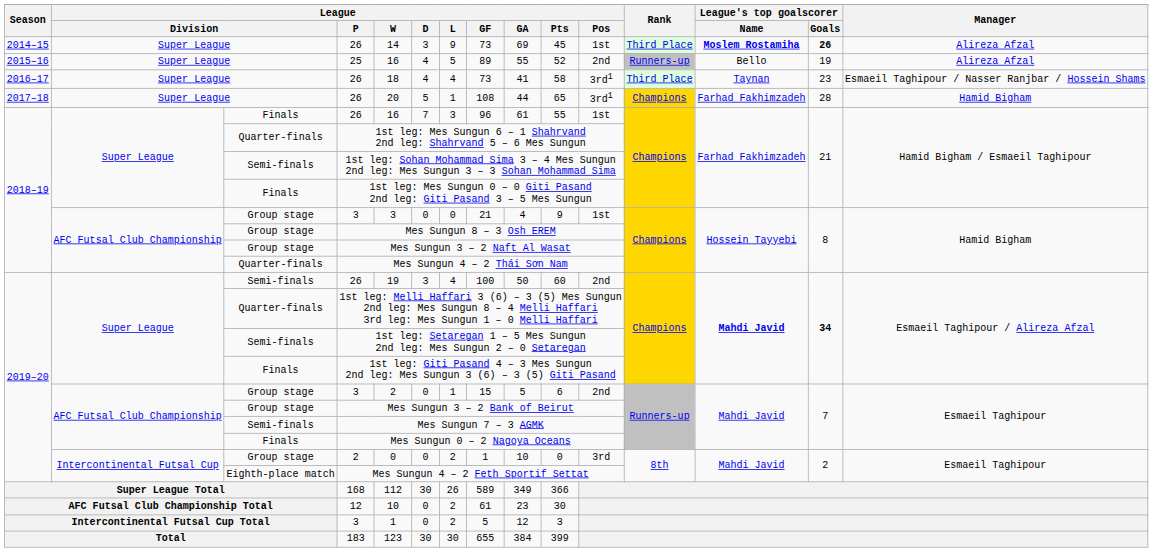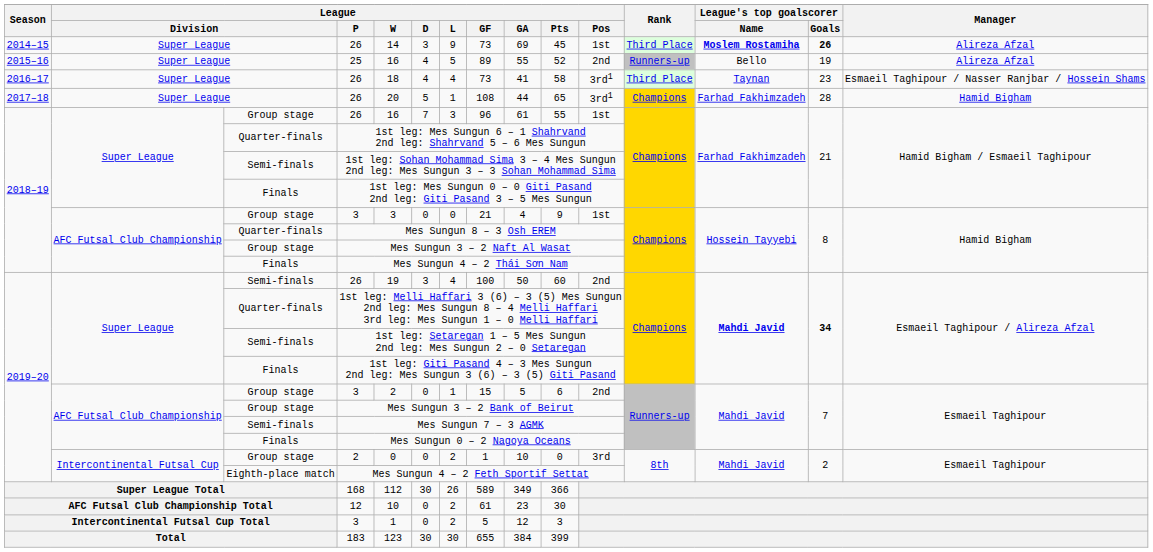 <table class="wikitable" style="text-align: center">
 <tr>
 </tr>
 <tr>
 <th rowspan=2>Season</th>
 <th colspan=10>League</th>
 <th rowspan=2>Rank</th>
 <th colspan=2>League's top goalscorer</th>
 <th rowspan=2>Manager</th>
 </tr>
 <tr>
 <th colspan=2>Division</th>
 <th>P</th>
 <th>W</th>
 <th>D</th>
 <th>L</th>
 <th>GF</th>
 <th>GA</th>
 <th>Pts</th>
 <th>Pos</th>
 <th>Name</th>
 <th>Goals</th>
 </tr>
 <tr>
 <td><a href='#'>2014–15</a></td>
 <td colspan=2><a href='#'>Super League</a></td>
 <td>26</td>
 <td>14</td>
 <td>3</td>
 <td>9</td>
 <td>73</td>
 <td>69</td>
 <td>45</td>
 <td>1st</td>
 <td bgcolor=#DDFFDD><a href='#'>Third Place</a></td>
 <td><strong><a href='#'>Moslem Rostamiha</a></strong></td>
 <td><strong>26</strong></td>
 <td><a href='#'>Alireza Afzal</a></td>
 </tr>
 <tr>
 <td><a href='#'>2015–16</a></td>
 <td colspan=2><a href='#'>Super League</a></td>
 <td>25</td>
 <td>16</td>
 <td>4</td>
 <td>5</td>
 <td>89</td>
 <td>55</td>
 <td>52</td>
 <td>2nd</td>
 <td bgcolor=silver><a href='#'>Runners-up</a></td>
 <td>Bello</td>
 <td>19</td>
 <td><a href='#'>Alireza Afzal</a></td>
 </tr>
 <tr>
 <td><a href='#'>2016–17</a></td>
 <td colspan=2><a href='#'>Super League</a></td>
 <td>26</td>
 <td>18</td>
 <td>4</td>
 <td>4</td>
 <td>73</td>
 <td>41</td>
 <td>58</td>
 <td>3rd<sup>1</sup></td>
 <td bgcolor=#DDFFDD><a href='#'>Third Place</a></td>
 <td><a href='#'>Taynan</a></td>
 <td>23</td>
 <td>Esmaeil Taghipour / Nasser Ranjbar / <a href='#'>Hossein Shams</a></td>
 </tr>
 <tr>
 <td><a href='#'>2017–18</a></td>
 <td colspan=2><a href='#'>Super League</a></td>
 <td>26</td>
 <td>20</td>
 <td>5</td>
 <td>1</td>
 <td>108</td>
 <td>44</td>
 <td>65</td>
 <td>3rd<sup>1</sup></td>
 <td bgcolor=gold><a href='#'>Champions</a></td>
 <td><a href='#'>Farhad Fakhimzadeh</a></td>
 <td>28</td>
 <td><a href='#'>Hamid Bigham</a></td>
 </tr>
 <tr>
 <td rowspan=8><a href='#'>2018–19</a></td>
 <td rowspan=4><a href='#'>Super League</a></td>
-<td>Finals</td>
+<td>Group stage</td>
 <td>26</td>
 <td>16</td>
 <td>7</td>
 <td>3</td>
 <td>96</td>
 <td>61</td>
 <td>55</td>
 <td>1st</td>
 <td rowspan=4 bgcolor=gold><a href='#'>Champions</a></td>
 <td rowspan=4><a href='#'>Farhad Fakhimzadeh</a></td>
 <td rowspan=4>21</td>
 <td rowspan=4>Hamid Bigham / Esmaeil Taghipour</td>
 </tr>
 <tr>
 <td>Quarter-finals</td>
 <td colspan=8>1st leg: Mes Sungun 6 – 1 <a href='#'>Shahrvand</a> <br> 2nd leg: <a href='#'>Shahrvand</a> 5 – 6 Mes Sungun</td>
 </tr>
 <tr>
 <td>Semi-finals</td>
 <td colspan=8>1st leg: <a href='#'>Sohan Mohammad Sima</a> 3 – 4 Mes Sungun <br> 2nd leg: Mes Sungun 3 – 3 <a href='#'>Sohan Mohammad Sima</a></td>
 </tr>
 <tr>
 <td>Finals</td>
 <td colspan=8>1st leg: Mes Sungun 0 – 0 <a href='#'>Giti Pasand</a> <br> 2nd leg: <a href='#'>Giti Pasand</a> 3 – 5 Mes Sungun</td>
 </tr>
 <tr>
 <td rowspan=4><a href='#'>AFC Futsal Club Championship</a></td>
 <td>Group stage</td>
 <td>3</td>
 <td>3</td>
 <td>0</td>
 <td>0</td>
 <td>21</td>
 <td>4</td>
 <td>9</td>
 <td>1st</td>
 <td rowspan=4 bgcolor=gold><a href='#'>Champions</a></td>
 <td rowspan=4><a href='#'>Hossein Tayyebi</a></td>
 <td rowspan=4>8</td>
 <td rowspan=4>Hamid Bigham</td>
 </tr>
 <tr>
-<td>Group stage</td>
+<td>Quarter-finals</td>
 <td colspan=8>Mes Sungun 8 – 3  <a href='#'>Osh EREM</a></td>
 </tr>
 <tr>
 <td>Group stage</td>
 <td colspan=8>Mes Sungun 3 – 2  <a href='#'>Naft Al Wasat</a></td>
 </tr>
 <tr>
-<td>Quarter-finals</td>
+<td>Finals</td>
 <td colspan=8>Mes Sungun 4 – 2  <a href='#'>Thái Sơn Nam</a></td>
 </tr>
 <tr>
 <td rowspan=10><a href='#'>2019–20</a></td>
 <td rowspan=4><a href='#'>Super League</a></td>
 <td>Semi-finals</td>
 <td>26</td>
 <td>19</td>
 <td>3</td>
 <td>4</td>
 <td>100</td>
 <td>50</td>
 <td>60</td>
 <td>2nd</td>
 <td rowspan=4 bgcolor=gold><a href='#'>Champions</a></td>
 <td rowspan=4><strong><a href='#'>Mahdi Javid</a></strong></td>
 <td rowspan=4><strong>34</strong></td>
 <td rowspan=4>Esmaeil Taghipour / <a href='#'>Alireza Afzal</a></td>
 </tr>
 <tr>
 <td>Quarter-finals</td>
 <td colspan=8>1st leg: <a href='#'>Melli Haffari</a> 3 (6) – 3 (5) Mes Sungun <br> 2nd leg: Mes Sungun 8 – 4 <a href='#'>Melli Haffari</a> <br> 3rd leg: Mes Sungun 1 – 0 <a href='#'>Melli Haffari</a></td>
 </tr>
 <tr>
 <td>Semi-finals</td>
 <td colspan=8>1st leg: <a href='#'>Setaregan</a> 1 – 5 Mes Sungun <br> 2nd leg: Mes Sungun 2 – 0 <a href='#'>Setaregan</a></td>
 </tr>
 <tr>
 <td>Finals</td>
 <td colspan=8>1st leg: <a href='#'>Giti Pasand</a> 4 – 3 Mes Sungun <br> 2nd leg: Mes Sungun 3 (6) – 3 (5) <a href='#'>Giti Pasand</a></td>
 </tr>
 <tr>
 <td rowspan=4><a href='#'>AFC Futsal Club Championship</a></td>
 <td>Group stage</td>
 <td>3</td>
 <td>2</td>
 <td>0</td>
 <td>1</td>
 <td>15</td>
 <td>5</td>
 <td>6</td>
 <td>2nd</td>
 <td rowspan=4 bgcolor=silver><a href='#'>Runners-up</a></td>
 <td rowspan=4><a href='#'>Mahdi Javid</a></td>
 <td rowspan=4>7</td>
 <td rowspan=4>Esmaeil Taghipour</td>
 </tr>
 <tr>
 <td>Group stage</td>
 <td colspan=8>Mes Sungun 3 – 2  <a href='#'>Bank of Beirut</a></td>
 </tr>
 <tr>
 <td>Semi-finals</td>
 <td colspan=8>Mes Sungun 7 – 3  <a href='#'>AGMK</a></td>
 </tr>
 <tr>
 <td>Finals</td>
 <td colspan=8>Mes Sungun 0 – 2  <a href='#'>Nagoya Oceans</a></td>
 </tr>
 <tr>
 <td rowspan=2><a href='#'>Intercontinental Futsal Cup</a></td>
 <td>Group stage</td>
 <td>2</td>
 <td>0</td>
 <td>0</td>
 <td>2</td>
 <td>1</td>
 <td>10</td>
 <td>0</td>
 <td>3rd</td>
 <td rowspan=2><a href='#'>8th</a></td>
 <td rowspan=2><a href='#'>Mahdi Javid</a></td>
 <td rowspan=2>2</td>
 <td rowspan=2>Esmaeil Taghipour</td>
 </tr>
 <tr>
 <td>Eighth-place match</td>
 <td colspan=8>Mes Sungun 4 – 2  <a href='#'>Feth Sportif Settat</a></td>
 </tr>
 <tr>
 <th colspan=3>Super League Total</th>
 <td>168</td>
 <td>112</td>
 <td>30</td>
 <td>26</td>
 <td>589</td>
 <td>349</td>
 <td>366</td>
 <th colspan=6></th>
 </tr>
 <tr>
 <th colspan=3>AFC Futsal Club Championship Total</th>
 <td>12</td>
 <td>10</td>
 <td>0</td>
 <td>2</td>
 <td>61</td>
 <td>23</td>
 <td>30</td>
 <th colspan=6></th>
 </tr>
 <tr>
 <th colspan=3>Intercontinental Futsal Cup Total</th>
 <td>3</td>
 <td>1</td>
 <td>0</td>
 <td>2</td>
 <td>5</td>
 <td>12</td>
 <td>3</td>
 <th colspan=6></th>
 </tr>
 <tr>
 <th colspan=3>Total</th>
 <td>183</td>
 <td>123</td>
 <td>30</td>
 <td>30</td>
 <td>655</td>
 <td>384</td>
 <td>399</td>
 <th colspan=6></th>
 </tr>
 </table>
